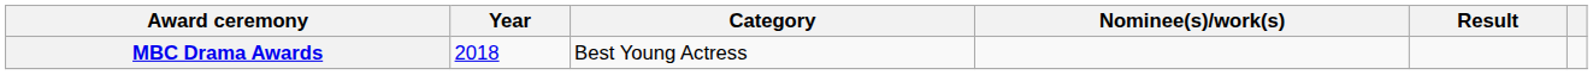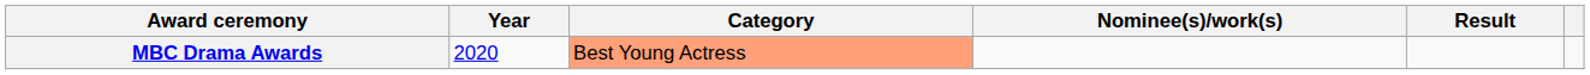 <table class="wikitable sortable plainrowheaders" style="width: 100%;">
 <tr>
 <th scope="col">Award ceremony</th>
 <th scope="col">Year</th>
 <th scope="col">Category</th>
 <th scope="col">Nominee(s)/work(s)</th>
 <th scope="col">Result</th>
 <th scope="col" class="unsortable"></th>
 </tr>
 <tr>
 <th scope="row"><a href='#'>MBC Drama Awards</a></th>
-<td><a href='#'>2018</a></td>
-<td>Best Young Actress</td>
+<td><a href='#'>2020</a></td>
+<td style="background: lightsalmon;">Best Young Actress</td>
 <td><em></em></td>
 <td></td>
 <td style="text-align:center;"></td>
 </tr>
 <tr>
 </tr>
 </table>
